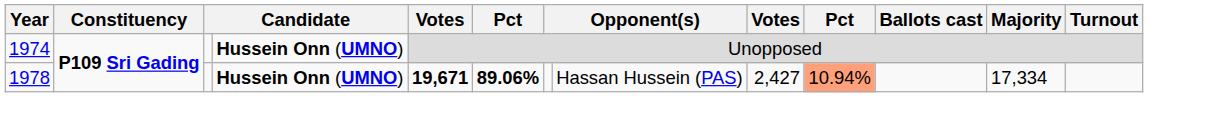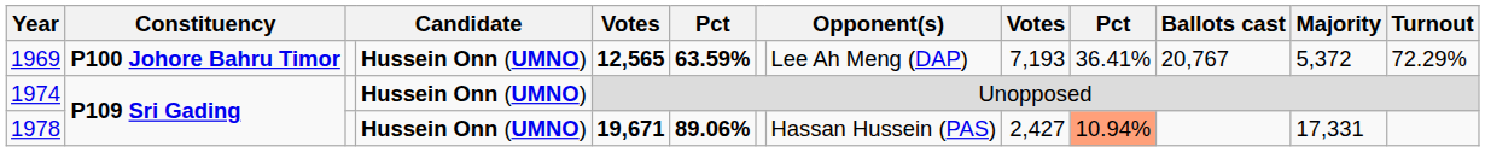 <table class="wikitable" style="margin:0.5em ; font-size:95%">
 <tr>
 <th>Year</th>
 <th>Constituency</th>
 <th colspan=2>Candidate</th>
 <th>Votes</th>
 <th>Pct</th>
 <th colspan=2>Opponent(s)</th>
 <th>Votes</th>
 <th>Pct</th>
 <th>Ballots cast</th>
 <th>Majority</th>
 <th>Turnout</th>
+</tr>
+<tr>
+<td><a href='#'>1969</a></td>
+<td><strong>P100 <a href='#'>Johore Bahru Timor</a></strong></td>
+<td></td>
+<td><strong>Hussein Onn</strong> (<a href='#'><strong>UMNO</strong></a>)</td>
+<td align=right><strong>12,565</strong></td>
+<td><strong>63.59%</strong></td>
+<td></td>
+<td>Lee Ah Meng (<a href='#'>DAP</a>)</td>
+<td align=right>7,193</td>
+<td>36.41%</td>
+<td>20,767</td>
+<td>5,372</td>
+<td>72.29%</td>
 </tr>
 <tr>
 <td><a href='#'>1974</a></td>
 <td rowspan=2><strong>P109 <a href='#'>Sri Gading</a></strong></td>
 <td></td>
 <td><strong>Hussein Onn</strong> (<a href='#'><strong>UMNO</strong></a>)</td>
 <td colspan=9 style="background:#dcdcdc; text-align:center;">Unopposed</td>
 </tr>
 <tr>
 <td><a href='#'>1978</a></td>
 <td></td>
 <td><strong>Hussein Onn</strong> (<a href='#'><strong>UMNO</strong></a>)</td>
 <td align=right><strong>19,671</strong></td>
 <td><strong>89.06%</strong></td>
 <td></td>
 <td>Hassan Hussein (<a href='#'>PAS</a>)</td>
 <td align=right>2,427</td>
 <td style="background: lightsalmon;">10.94%</td>
 <td></td>
-<td>17,334</td>
+<td>17,331</td>
 <td></td>
 </tr>
 </table>
